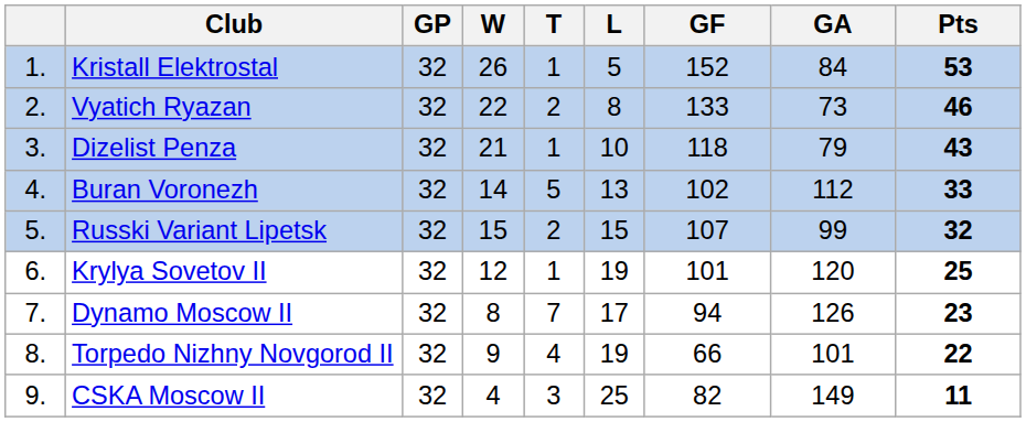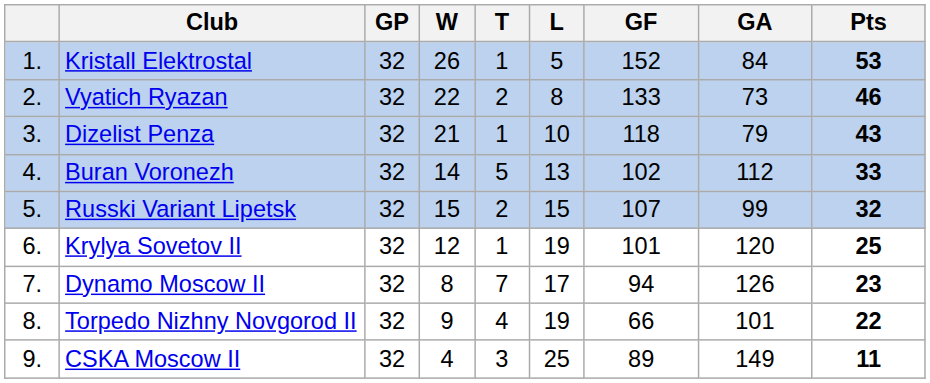 <table class="wikitable">
 <tr>
 <th width="30"></th>
 <th width="200">Club</th>
 <th width="30">GP</th>
 <th width="30">W</th>
 <th width="30">T</th>
 <th width="30">L</th>
 <th width="70">GF</th>
 <th width="70">GA</th>
 <th width="70">Pts</th>
 </tr>
 <tr bgcolor="#BCD2EE" align="center">
 <td>1.</td>
 <td align="left"><a href='#'>Kristall Elektrostal</a></td>
 <td>32</td>
 <td>26</td>
 <td>1</td>
 <td>5</td>
 <td>152</td>
 <td>84</td>
 <td><strong>53</strong></td>
 </tr>
 <tr bgcolor="#BCD2EE" align="center">
 <td>2.</td>
 <td align="left"><a href='#'>Vyatich Ryazan</a></td>
 <td>32</td>
 <td>22</td>
 <td>2</td>
 <td>8</td>
 <td>133</td>
 <td>73</td>
 <td><strong>46</strong></td>
 </tr>
 <tr bgcolor="#BCD2EE" align="center">
 <td>3.</td>
 <td align="left"><a href='#'>Dizelist Penza</a></td>
 <td>32</td>
 <td>21</td>
 <td>1</td>
 <td>10</td>
 <td>118</td>
 <td>79</td>
 <td><strong>43</strong></td>
 </tr>
 <tr bgcolor="#BCD2EE" align="center">
 <td>4.</td>
 <td align="left"><a href='#'>Buran Voronezh</a></td>
 <td>32</td>
 <td>14</td>
 <td>5</td>
 <td>13</td>
 <td>102</td>
 <td>112</td>
 <td><strong>33</strong></td>
 </tr>
 <tr bgcolor="#BCD2EE" align="center">
 <td>5.</td>
 <td align="left"><a href='#'>Russki Variant Lipetsk</a></td>
 <td>32</td>
 <td>15</td>
 <td>2</td>
 <td>15</td>
 <td>107</td>
 <td>99</td>
 <td><strong>32</strong></td>
 </tr>
 <tr bgcolor="#FFFFFF" align="center">
 <td>6.</td>
 <td align="left"><a href='#'>Krylya Sovetov II</a></td>
 <td>32</td>
 <td>12</td>
 <td>1</td>
 <td>19</td>
 <td>101</td>
 <td>120</td>
 <td><strong>25</strong></td>
 </tr>
 <tr bgcolor="#FFFFFF" align="center">
 <td>7.</td>
 <td align="left"><a href='#'>Dynamo Moscow II</a></td>
 <td>32</td>
 <td>8</td>
 <td>7</td>
 <td>17</td>
 <td>94</td>
 <td>126</td>
 <td><strong>23</strong></td>
 </tr>
 <tr bgcolor="#FFFFFF" align="center">
 <td>8.</td>
 <td align="left"><a href='#'>Torpedo Nizhny Novgorod II</a></td>
 <td>32</td>
 <td>9</td>
 <td>4</td>
 <td>19</td>
 <td>66</td>
 <td>101</td>
 <td><strong>22</strong></td>
 </tr>
 <tr bgcolor="#FFFFFF" align="center">
 <td>9.</td>
 <td align="left"><a href='#'>CSKA Moscow II</a></td>
 <td>32</td>
 <td>4</td>
 <td>3</td>
 <td>25</td>
-<td>82</td>
+<td>89</td>
 <td>149</td>
 <td><strong>11</strong></td>
 </tr>
 </table>
